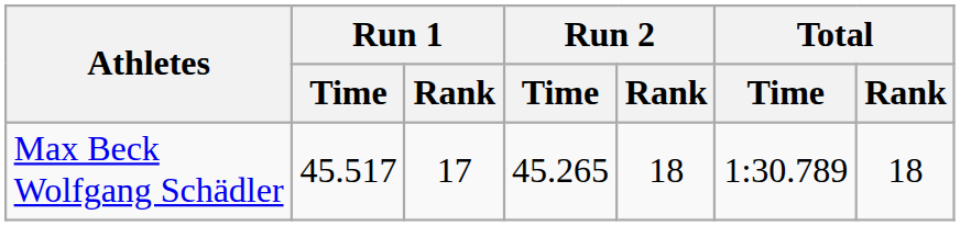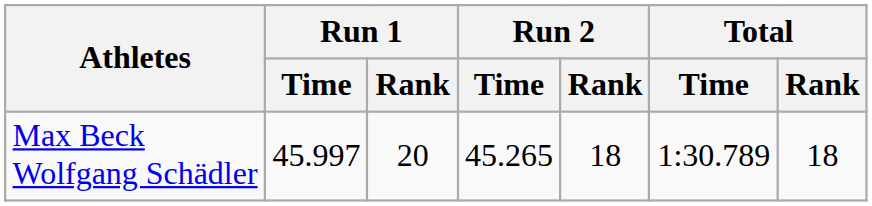 <table class="wikitable" border="1" style="font-size:90%">
 <tr>
 <th rowspan="2">Athletes</th>
 <th colspan="2">Run 1</th>
 <th colspan="2">Run 2</th>
 <th colspan="2">Total</th>
 </tr>
 <tr>
 <th>Time</th>
 <th>Rank</th>
 <th>Time</th>
 <th>Rank</th>
 <th>Time</th>
 <th>Rank</th>
 </tr>
 <tr>
 <td><a href='#'>Max Beck</a><br><a href='#'>Wolfgang Schädler</a></td>
-<td align="center">45.517</td>
-<td align="center">17</td>
+<td align="center">45.997</td>
+<td align="center">20</td>
 <td align="center">45.265</td>
 <td align="center">18</td>
 <td align="center">1:30.789</td>
 <td align="center">18</td>
 </tr>
 </table>
